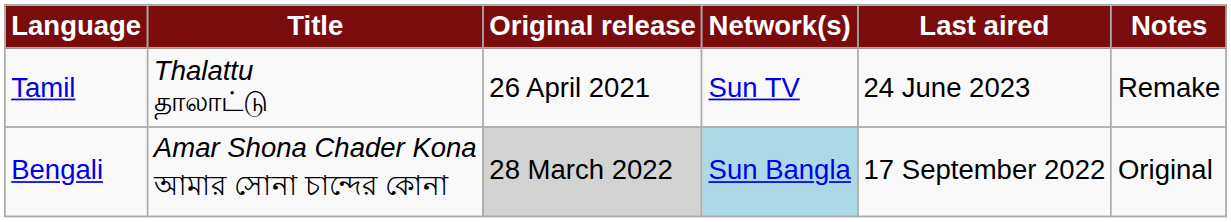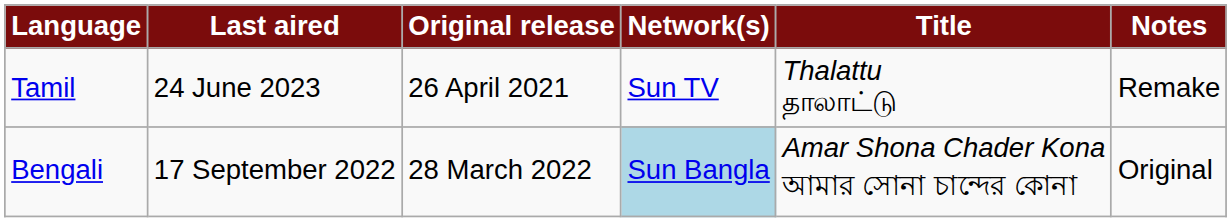 <table class="wikitable" style="margin-right: 0;">
 <tr style="color:white">
 <th style="background:#7b0c0c; ">Language</th>
-<th style="background:#7b0c0c; ">Title</th>
+<th style="background:#7b0c0c; ">Last aired</th>
 <th style="background:#7b0c0c; ">Original release</th>
 <th style="background:#7b0c0c; ">Network(s)</th>
-<th style="background:#7b0c0c; ">Last aired</th>
+<th style="background:#7b0c0c; ">Title</th>
 <th style="background:#7b0c0c; ">Notes</th>
 </tr>
 <tr>
 <td><a href='#'>Tamil</a></td>
-<td><em>Thalattu</em> <br> தாலாட்டு</td>
+<td>24 June 2023</td>
 <td>26 April 2021</td>
 <td><a href='#'>Sun TV</a></td>
-<td>24 June 2023</td>
+<td><em>Thalattu</em> <br> தாலாட்டு</td>
 <td>Remake</td>
 </tr>
 <tr>
 <td><a href='#'>Bengali</a></td>
+<td>17 September 2022</td>
+<td>28 March 2022</td>
+<td style="background: lightblue;"><a href='#'>Sun Bangla</a></td>
 <td><em>Amar Shona Chader Kona</em> <br> আমার সোনা চান্দের কোনা</td>
-<td style="background: lightgrey;">28 March 2022</td>
-<td style="background: lightblue;"><a href='#'>Sun Bangla</a></td>
-<td>17 September 2022</td>
 <td>Original</td>
 </tr>
 </table>
